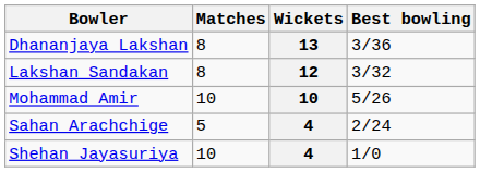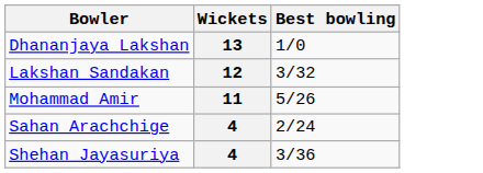 <table class="wikitable">
 <tr>
 <th>Bowler</th>
-<th>Matches</th>
 <th>Wickets</th>
 <th>Best bowling</th>
 </tr>
 <tr>
 <td><a href='#'>Dhananjaya Lakshan</a></td>
-<td>8</td>
 <th>13</th>
-<td>3/36</td>
+<td>1/0</td>
 </tr>
 <tr>
 <td><a href='#'>Lakshan Sandakan</a></td>
-<td>8</td>
 <th>12</th>
 <td>3/32</td>
 </tr>
 <tr>
 <td><a href='#'>Mohammad Amir</a></td>
-<td>10</td>
-<th>10</th>
+<th>11</th>
 <td>5/26</td>
 </tr>
 <tr>
 <td><a href='#'>Sahan Arachchige</a></td>
-<td>5</td>
 <th>4</th>
 <td>2/24</td>
 </tr>
 <tr>
 <td><a href='#'>Shehan Jayasuriya</a></td>
-<td>10</td>
 <th>4</th>
-<td>1/0</td>
+<td>3/36</td>
 </tr>
 </table>
